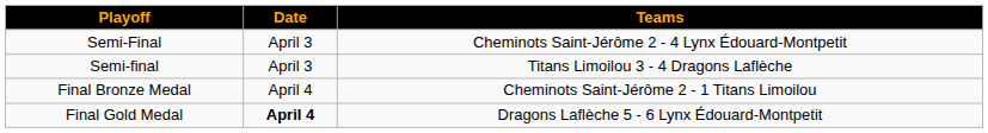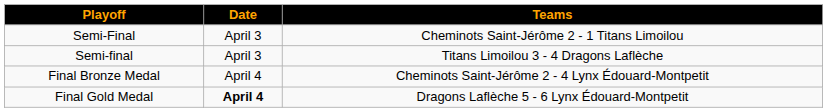 <table class="wikitable" width="80%">
 <tr align="center"  style="background:black;color:orange;">
 <td><strong>Playoff</strong></td>
 <td><strong>Date</strong></td>
 <td><strong>Teams</strong></td>
 </tr>
 <tr align="center" bgcolor="">
 <td>Semi-Final</td>
 <td>April 3</td>
-<td>Cheminots Saint-Jérôme 2 - 4 Lynx Édouard-Montpetit</td>
+<td>Cheminots Saint-Jérôme 2 - 1 Titans Limoilou</td>
 </tr>
 <tr align="center" bgcolor="">
 <td>Semi-final</td>
 <td>April 3</td>
 <td>Titans Limoilou 3 - 4 Dragons Laflèche</td>
 </tr>
 <tr align="center" bgcolor="">
 <td>Final Bronze Medal </td>
 <td>April 4</td>
-<td>Cheminots Saint-Jérôme 2 - 1 Titans Limoilou</td>
+<td>Cheminots Saint-Jérôme 2 - 4 Lynx Édouard-Montpetit</td>
 </tr>
 <tr align="center" bgcolor="">
 <td>Final Gold Medal </td>
 <td><strong>April 4</strong></td>
 <td>Dragons Laflèche 5 - 6 Lynx Édouard-Montpetit</td>
 </tr>
 </table>
